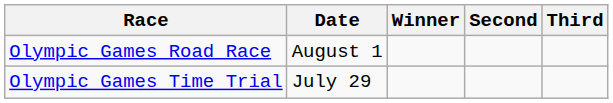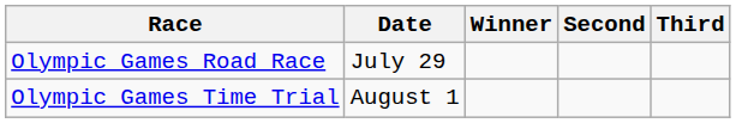 <table class="wikitable">
 <tr>
 <th>Race</th>
 <th>Date</th>
 <th>Winner</th>
 <th>Second</th>
 <th>Third</th>
 </tr>
 <tr>
 <td> <a href='#'>Olympic Games Road Race</a></td>
-<td>August 1</td>
+<td>July 29</td>
 <td></td>
 <td></td>
 <td></td>
 </tr>
 <tr>
 <td> <a href='#'>Olympic Games Time Trial</a></td>
-<td>July 29</td>
+<td>August 1</td>
 <td></td>
 <td></td>
 <td></td>
 </tr>
 </table>
